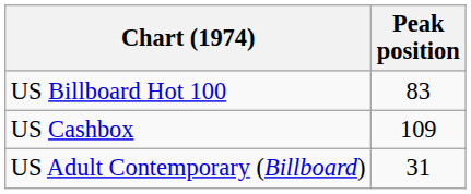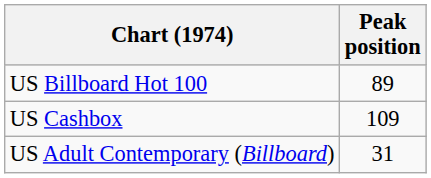 <table class="wikitable">
 <tr>
 <th align="left">Chart (1974)</th>
 <th align="center">Peak<br>position</th>
 </tr>
 <tr>
 <td align="left">US <a href='#'>Billboard Hot 100</a></td>
-<td align="center">83</td>
+<td align="center">89</td>
 </tr>
 <tr>
 <td align="left">US <a href='#'>Cashbox</a></td>
 <td align="center">109</td>
 </tr>
 <tr>
 <td>US <a href='#'>Adult Contemporary</a> (<em><a href='#'>Billboard</a></em>)</td>
 <td align="center">31</td>
 </tr>
 </table>
